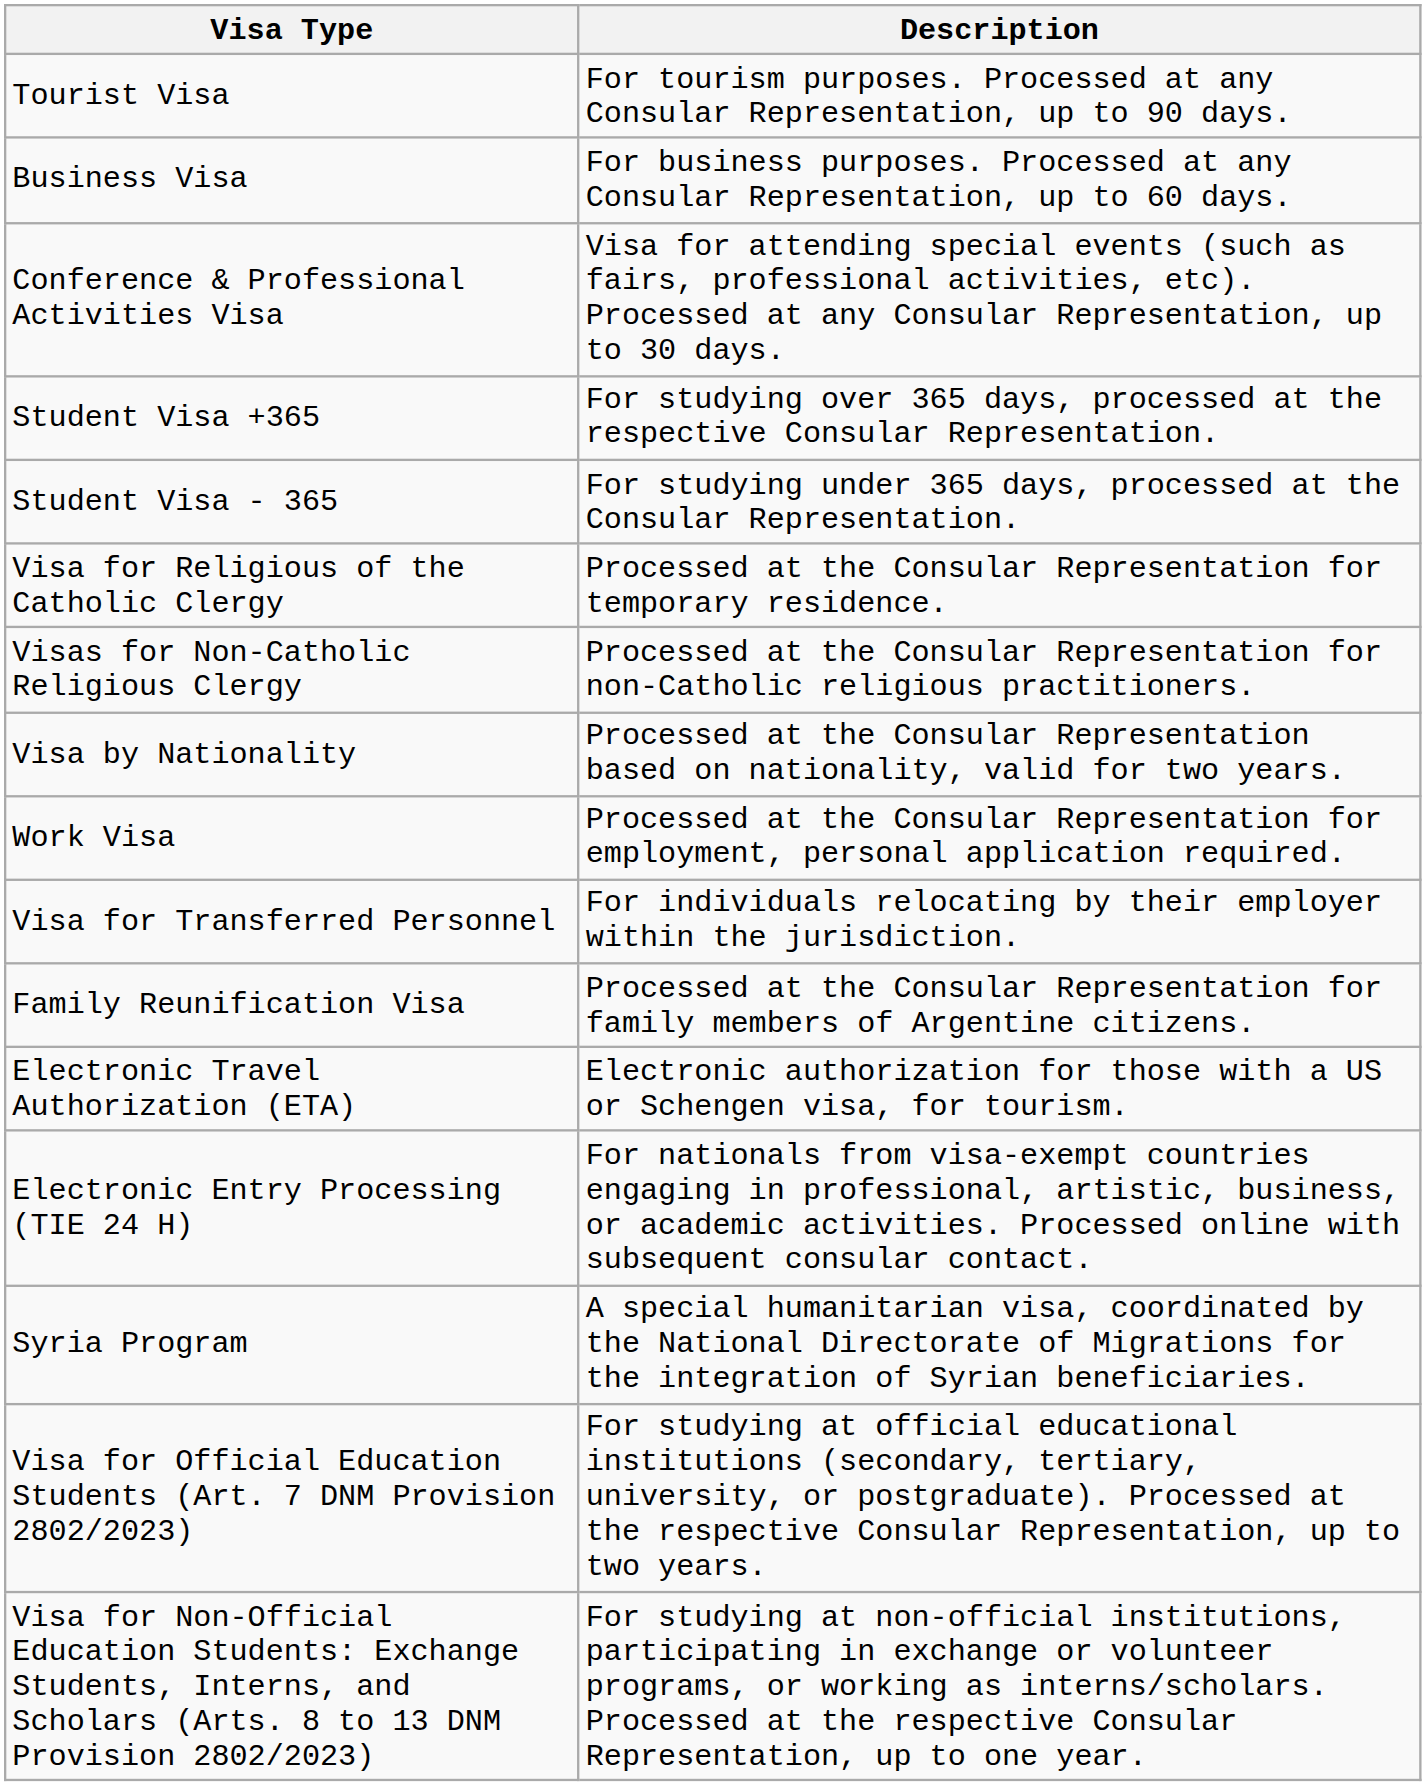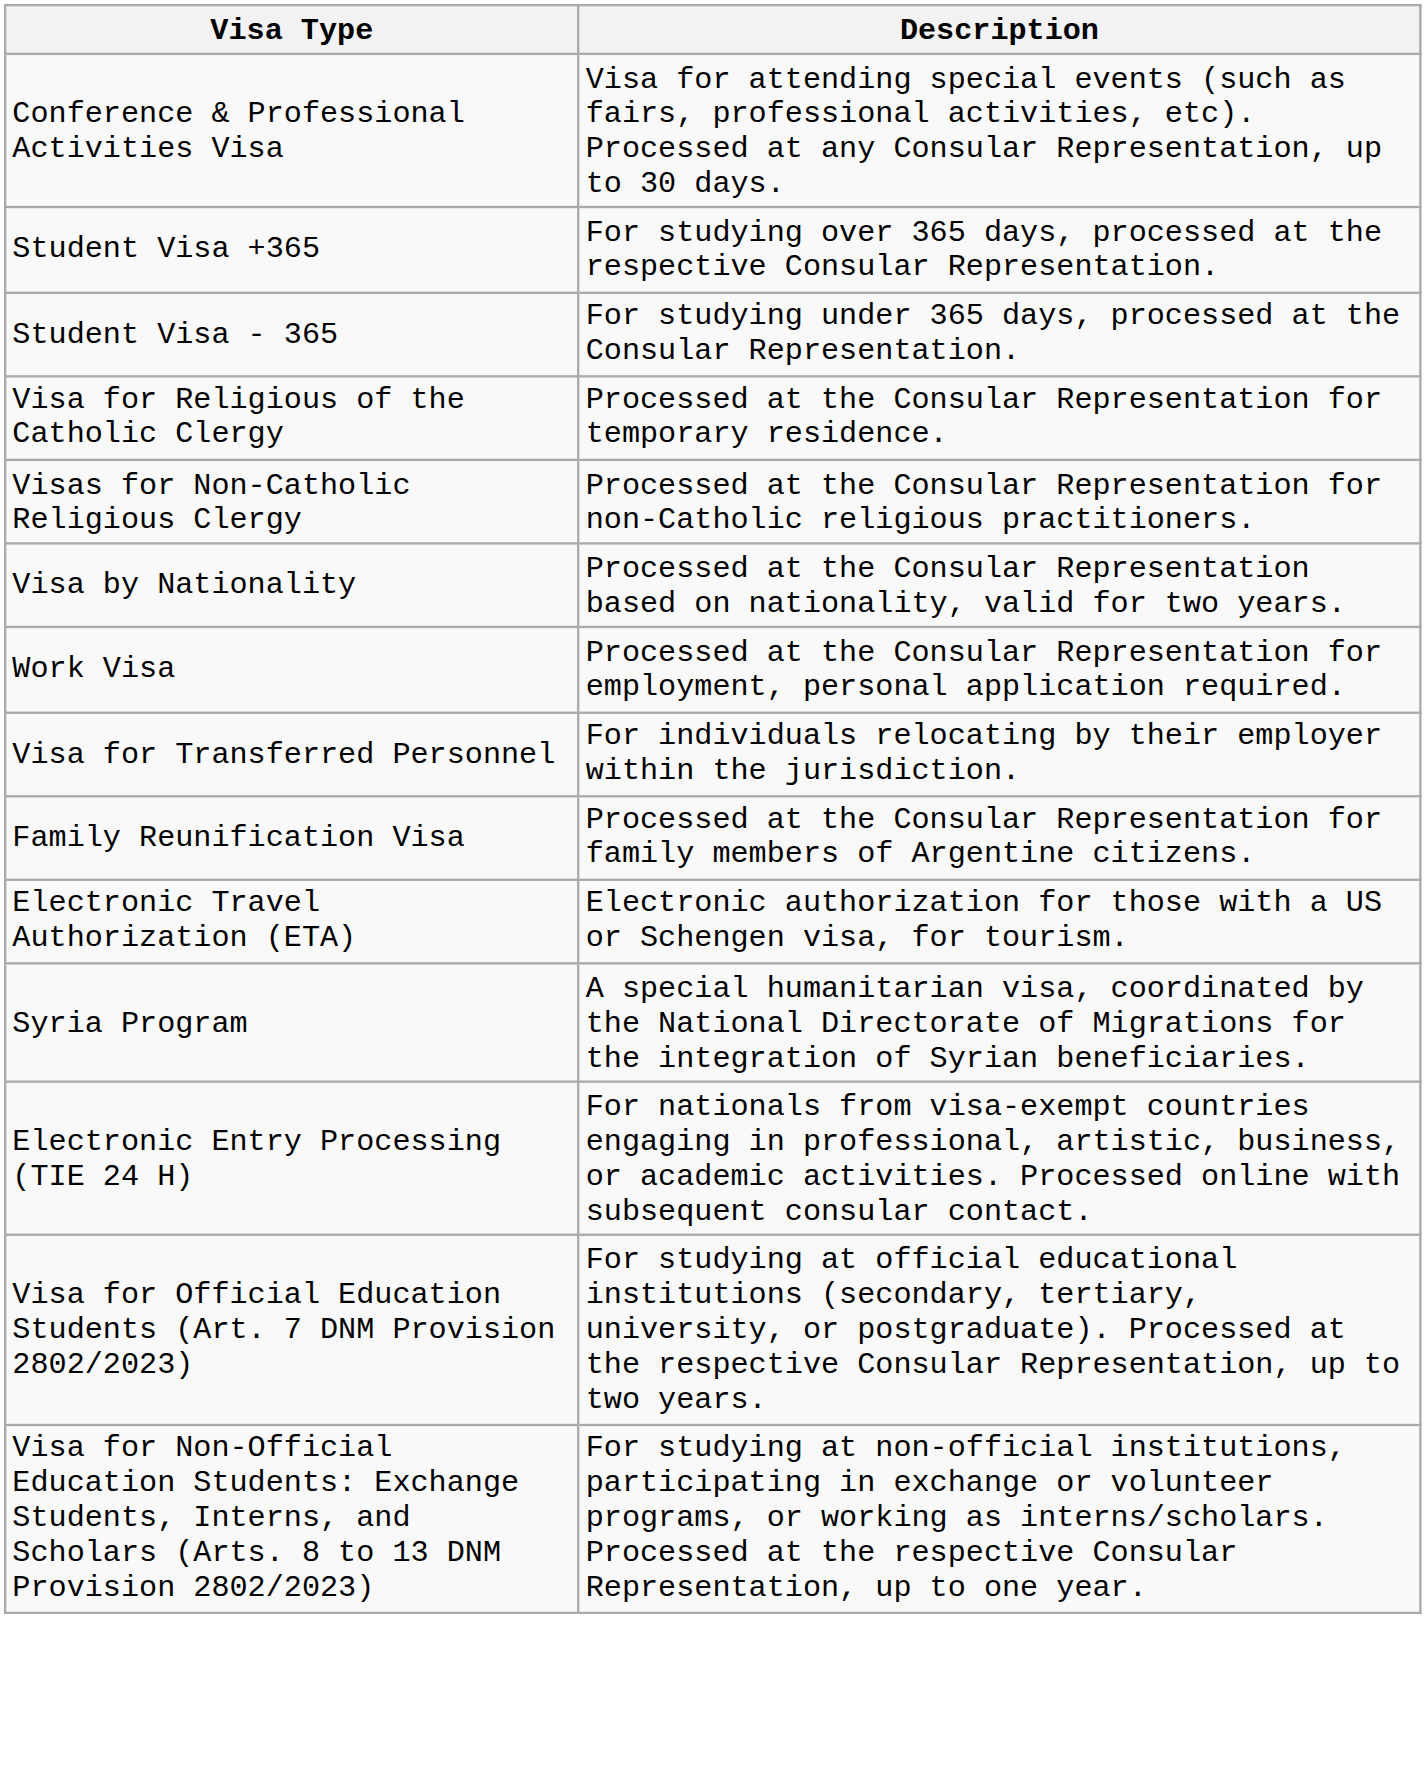 <table class="wikitable">
 <tr>
 <th>Visa Type</th>
 <th>Description</th>
-</tr>
-<tr>
-<td>Tourist Visa</td>
-<td>For tourism purposes. Processed at any Consular Representation, up to 90 days.</td>
-</tr>
-<tr>
-<td>Business Visa</td>
-<td>For business purposes. Processed at any Consular Representation, up to 60 days.</td>
 </tr>
 <tr>
 <td>Conference & Professional Activities Visa</td>
 <td>Visa for attending special events (such as fairs, professional activities, etc). Processed at any Consular Representation, up to 30 days.</td>
 </tr>
 <tr>
 <td>Student Visa +365</td>
 <td>For studying over 365 days, processed at the respective Consular Representation.</td>
 </tr>
 <tr>
 <td>Student Visa - 365</td>
 <td>For studying under 365 days, processed at the Consular Representation.</td>
 </tr>
 <tr>
 <td>Visa for Religious of the Catholic Clergy</td>
 <td>Processed at the Consular Representation for temporary residence.</td>
 </tr>
 <tr>
 <td>Visas for Non-Catholic Religious Clergy</td>
 <td>Processed at the Consular Representation for non-Catholic religious practitioners.</td>
 </tr>
 <tr>
 <td>Visa by Nationality</td>
 <td>Processed at the Consular Representation based on nationality, valid for two years.</td>
 </tr>
 <tr>
 <td>Work Visa</td>
 <td>Processed at the Consular Representation for employment, personal application required.</td>
 </tr>
 <tr>
 <td>Visa for Transferred Personnel</td>
 <td>For individuals relocating by their employer within the jurisdiction.</td>
 </tr>
 <tr>
 <td>Family Reunification Visa</td>
 <td>Processed at the Consular Representation for family members of Argentine citizens.</td>
 </tr>
 <tr>
 <td>Electronic Travel Authorization (ETA)</td>
 <td>Electronic authorization for those with a US or Schengen visa, for tourism.</td>
 </tr>
 <tr>
+<td>Syria Program</td>
+<td>A special humanitarian visa, coordinated by the National Directorate of Migrations for the integration of Syrian beneficiaries.</td>
+</tr>
+<tr>
 <td>Electronic Entry Processing (TIE 24 H)</td>
 <td>For nationals from visa-exempt countries engaging in professional, artistic, business, or academic activities. Processed online with subsequent consular contact.</td>
-</tr>
-<tr>
-<td>Syria Program</td>
-<td>A special humanitarian visa, coordinated by the National Directorate of Migrations for the integration of Syrian beneficiaries.</td>
 </tr>
 <tr>
 <td>Visa for Official Education Students (Art. 7 DNM Provision 2802/2023)</td>
 <td>For studying at official educational institutions (secondary, tertiary, university, or postgraduate). Processed at the respective Consular Representation, up to two years.</td>
 </tr>
 <tr>
 <td>Visa for Non-Official Education Students: Exchange Students, Interns, and Scholars (Arts. 8 to 13 DNM Provision 2802/2023)</td>
 <td>For studying at non-official institutions, participating in exchange or volunteer programs, or working as interns/scholars. Processed at the respective Consular Representation, up to one year.</td>
 </tr>
 </table>
